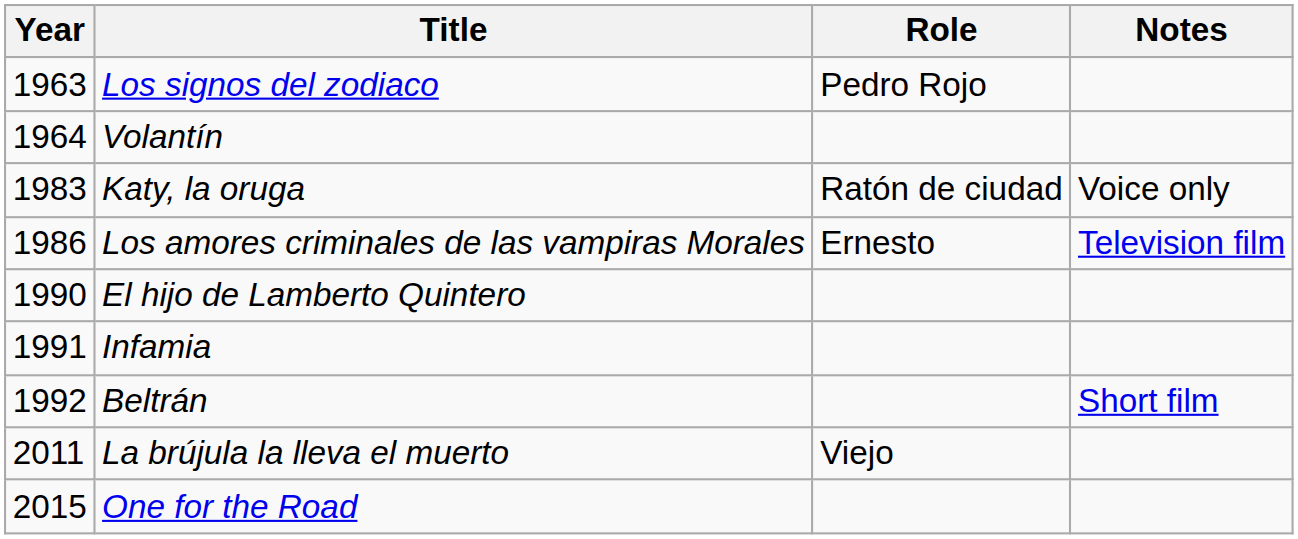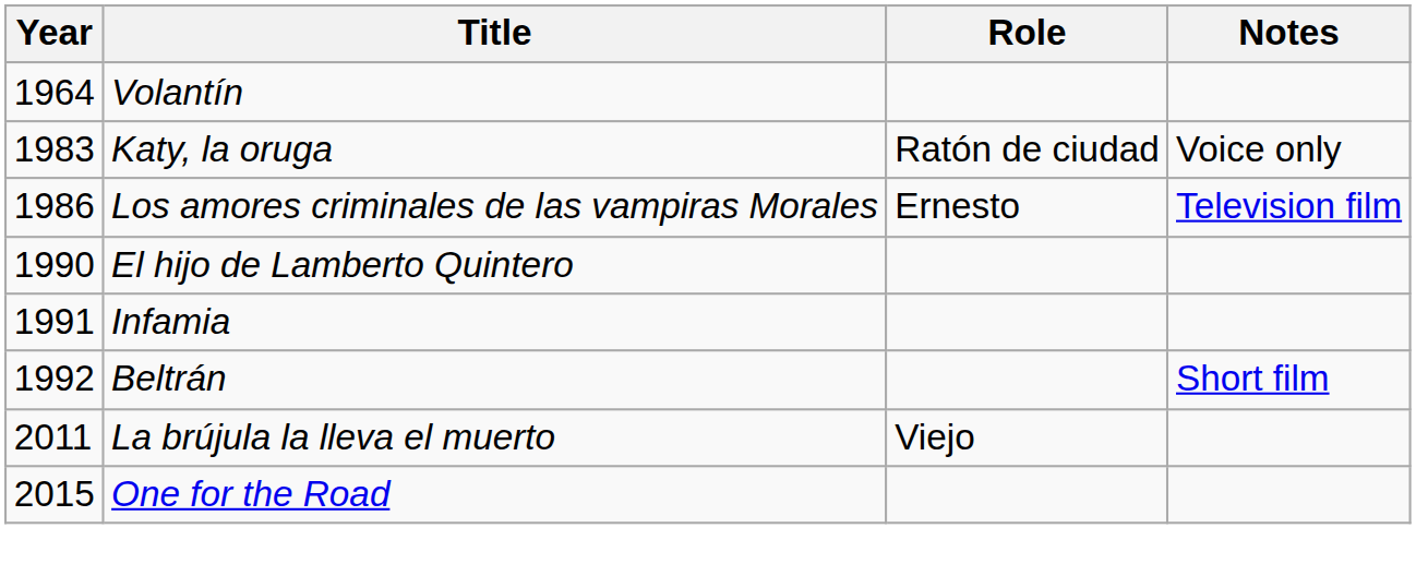 <table class="wikitable">
 <tr>
 <th>Year</th>
 <th>Title</th>
 <th>Role</th>
 <th>Notes</th>
-</tr>
-<tr>
-<td>1963</td>
-<td><em><a href='#'>Los signos del zodiaco</a></em></td>
-<td>Pedro Rojo</td>
-<td></td>
 </tr>
 <tr>
 <td>1964</td>
 <td><em>Volantín</em></td>
 <td></td>
 <td></td>
 </tr>
 <tr>
 <td>1983</td>
 <td><em>Katy, la oruga</em></td>
 <td>Ratón de ciudad</td>
 <td>Voice only</td>
 </tr>
 <tr>
 <td>1986</td>
 <td><em>Los amores criminales de las vampiras Morales</em></td>
 <td>Ernesto</td>
 <td><a href='#'>Television film</a></td>
 </tr>
 <tr>
 <td>1990</td>
 <td><em>El hijo de Lamberto Quintero</em></td>
 <td></td>
 <td></td>
 </tr>
 <tr>
 <td>1991</td>
 <td><em>Infamia</em></td>
 <td></td>
 <td></td>
 </tr>
 <tr>
 <td>1992</td>
 <td><em>Beltrán</em></td>
 <td></td>
 <td><a href='#'>Short film</a></td>
 </tr>
 <tr>
 <td>2011</td>
 <td><em>La brújula la lleva el muerto</em></td>
 <td>Viejo</td>
 <td></td>
 </tr>
 <tr>
 <td>2015</td>
 <td><em><a href='#'>One for the Road</a></em></td>
 <td></td>
 <td></td>
 </tr>
 </table>
